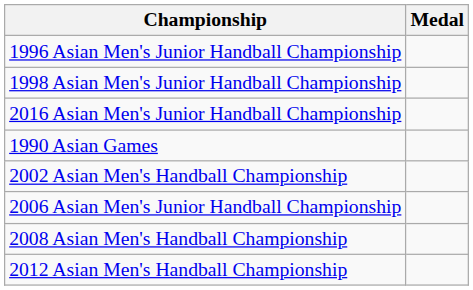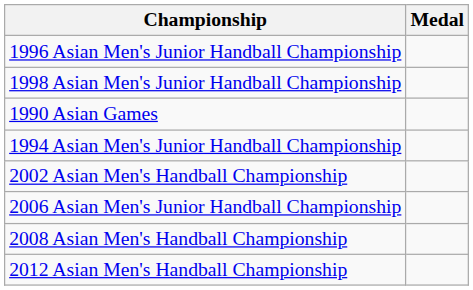 <table class="wikitable">
 <tr>
 <th>Championship</th>
 <th>Medal</th>
 </tr>
 <tr>
 <td><a href='#'>1996 Asian Men's Junior Handball Championship</a></td>
 <td></td>
 </tr>
 <tr>
 <td><a href='#'>1998 Asian Men's Junior Handball Championship</a></td>
 <td></td>
 </tr>
 <tr>
-<td><a href='#'>2016 Asian Men's Junior Handball Championship</a></td>
+<td><a href='#'>1990 Asian Games</a></td>
 <td></td>
 </tr>
 <tr>
-<td><a href='#'>1990 Asian Games</a></td>
+<td><a href='#'>1994 Asian Men's Junior Handball Championship</a></td>
 <td></td>
 </tr>
 <tr>
 <td><a href='#'>2002 Asian Men's Handball Championship</a></td>
 <td></td>
 </tr>
 <tr>
 <td><a href='#'>2006 Asian Men's Junior Handball Championship</a></td>
 <td></td>
 </tr>
 <tr>
 <td><a href='#'>2008 Asian Men's Handball Championship</a></td>
 <td></td>
 </tr>
 <tr>
 <td><a href='#'>2012 Asian Men's Handball Championship</a></td>
 <td></td>
 </tr>
 </table>
